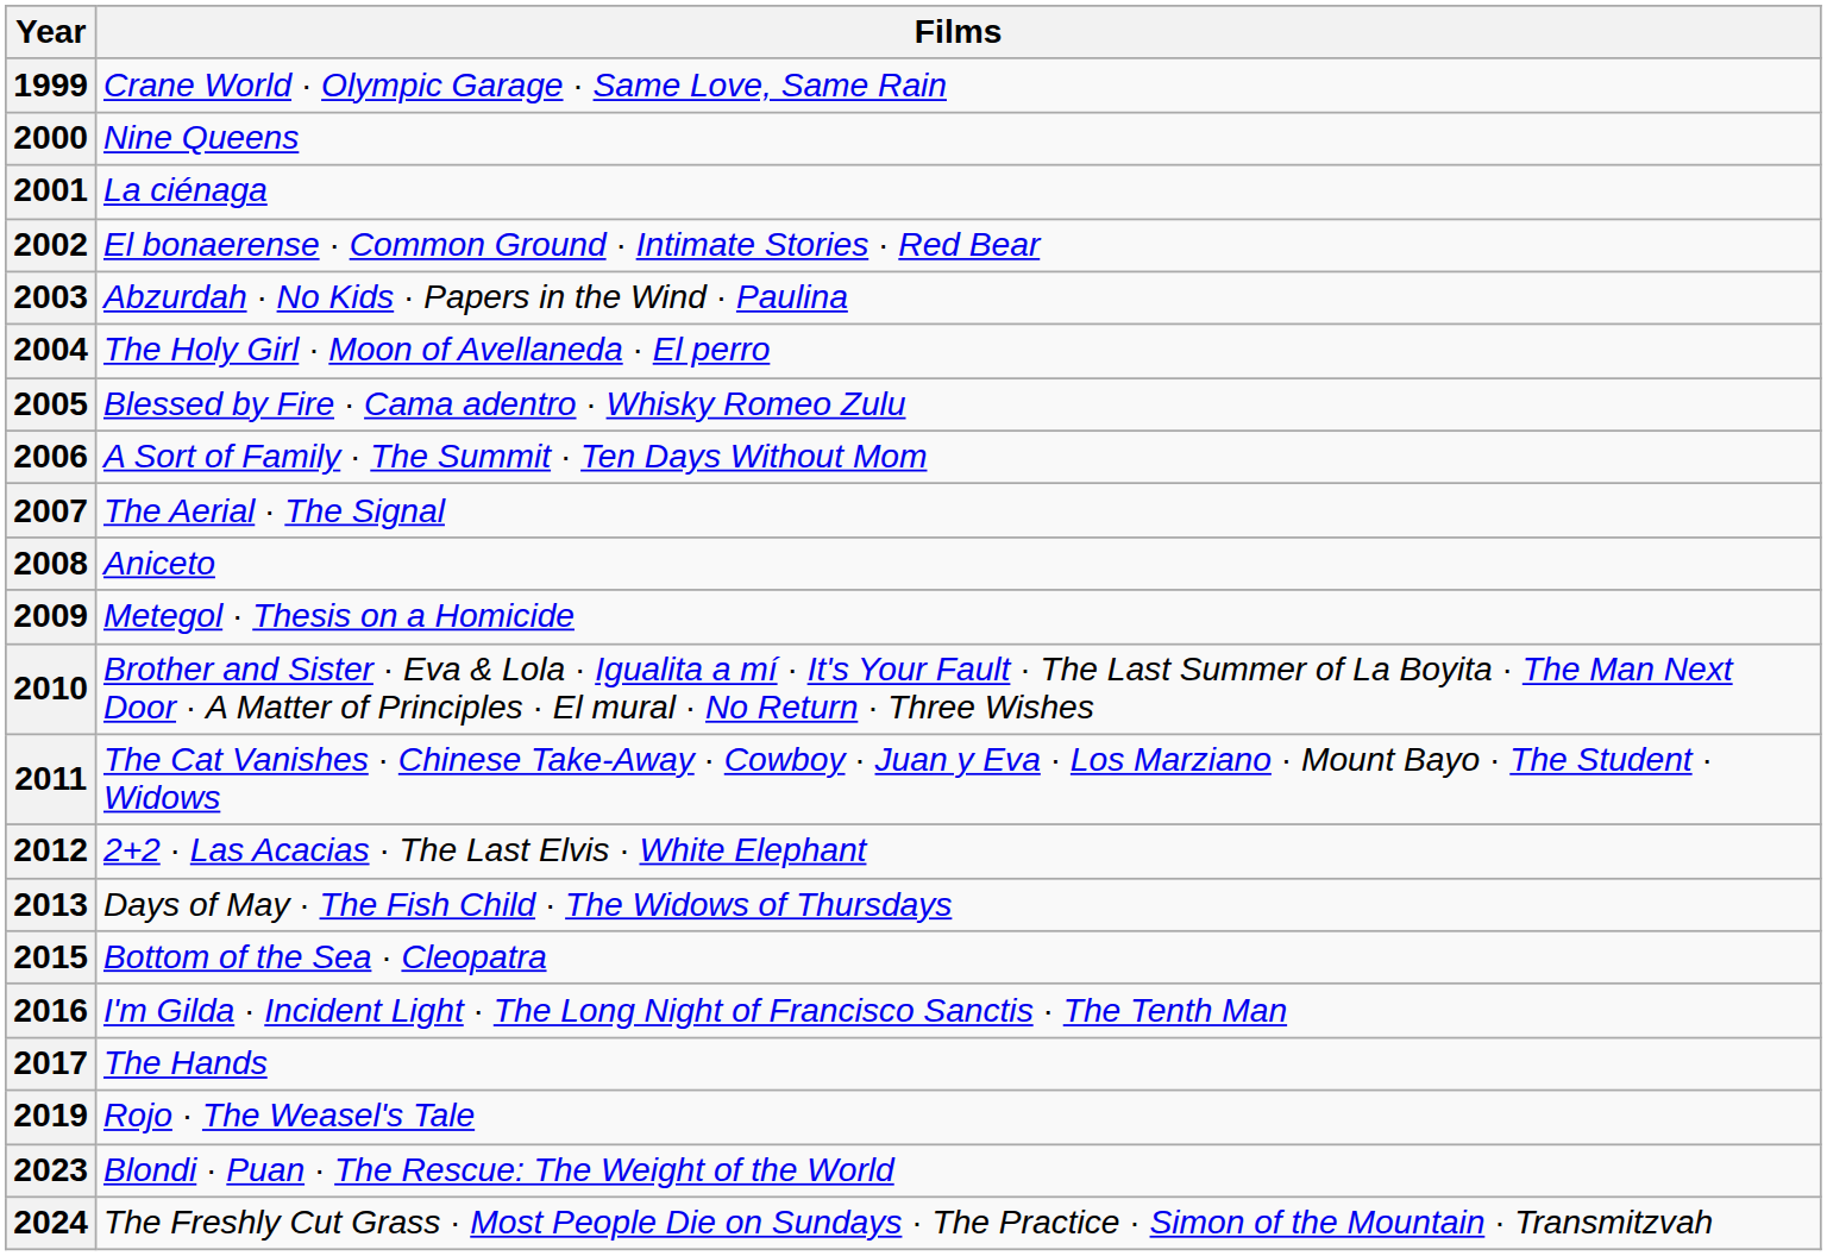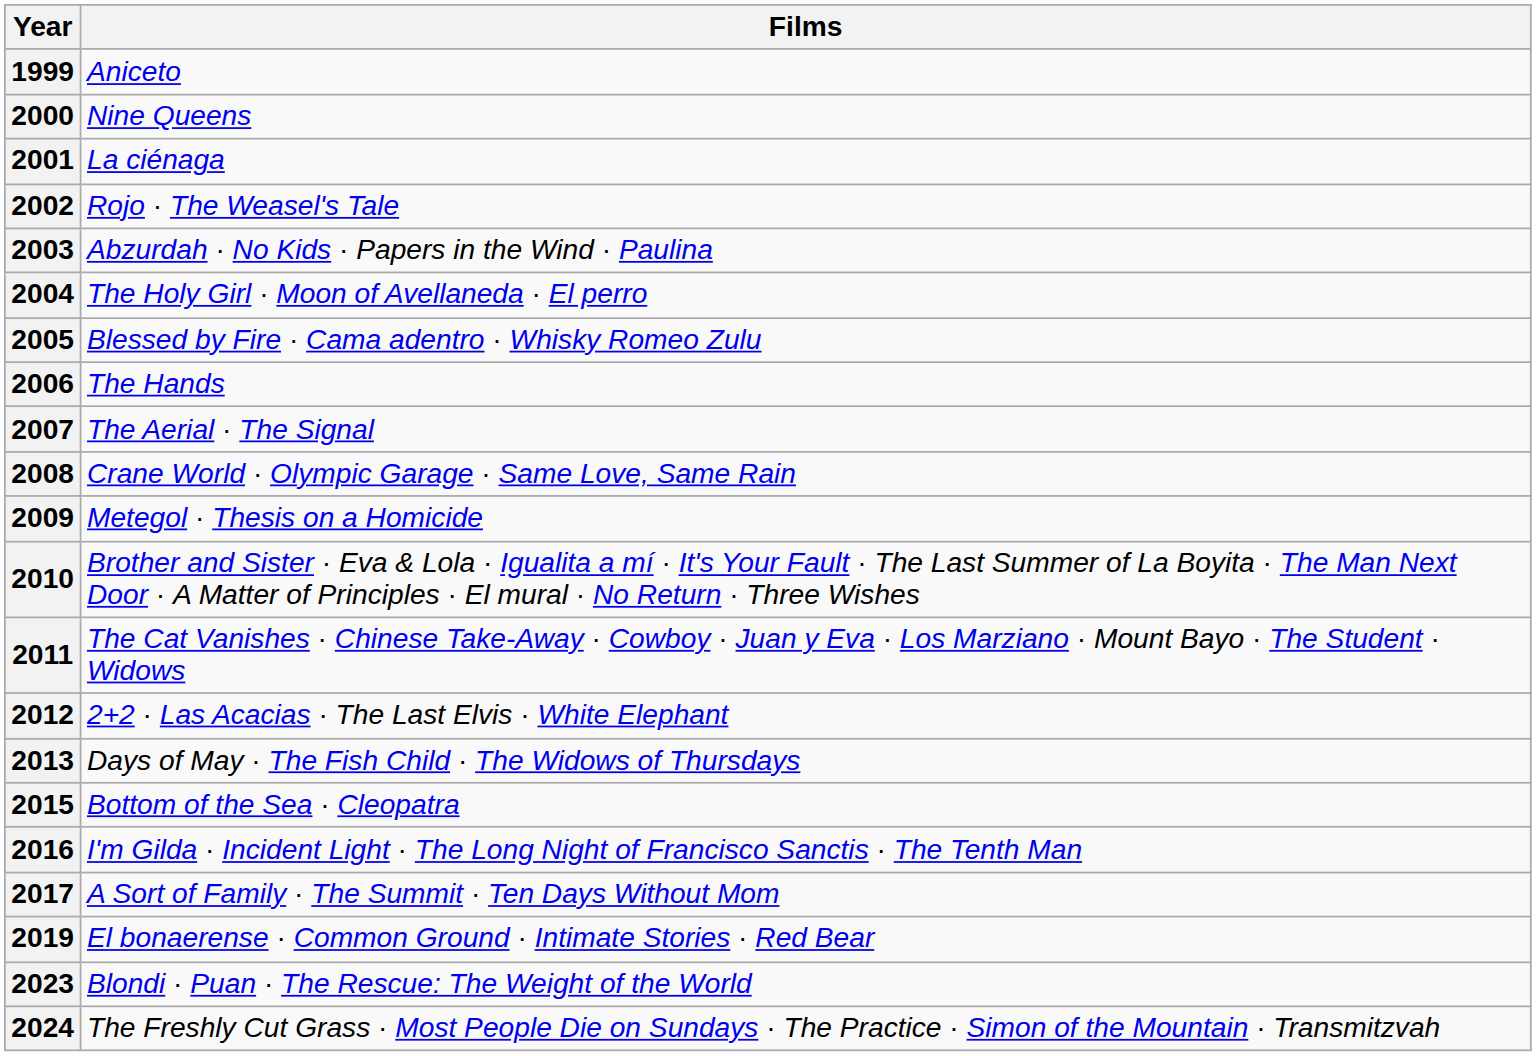 <table class="wikitable">
 <tr>
 <th>Year</th>
 <th>Films</th>
 </tr>
 <tr>
 <th>1999</th>
-<td><em><a href='#'>Crane World</a></em> · <em><a href='#'>Olympic Garage</a></em> · <em><a href='#'>Same Love, Same Rain</a></em></td>
+<td><em><a href='#'>Aniceto</a></em></td>
 </tr>
 <tr>
 <th>2000</th>
 <td><em><a href='#'>Nine Queens</a></em></td>
 </tr>
 <tr>
 <th>2001</th>
 <td><em><a href='#'>La ciénaga</a></em></td>
 </tr>
 <tr>
 <th>2002</th>
-<td><em><a href='#'>El bonaerense</a></em> · <em><a href='#'>Common Ground</a></em> · <em><a href='#'>Intimate Stories</a></em> · <em><a href='#'>Red Bear</a></em></td>
+<td><em><a href='#'>Rojo</a></em> · <em><a href='#'>The Weasel's Tale</a></em></td>
 </tr>
 <tr>
 <th>2003</th>
 <td><em><a href='#'>Abzurdah</a></em> · <em><a href='#'>No Kids</a></em> · <em>Papers in the Wind</em> · <em><a href='#'>Paulina</a></em></td>
 </tr>
 <tr>
 <th>2004</th>
 <td><em><a href='#'>The Holy Girl</a></em> · <em><a href='#'>Moon of Avellaneda</a></em> · <em><a href='#'>El perro</a></em></td>
 </tr>
 <tr>
 <th>2005</th>
 <td><em><a href='#'>Blessed by Fire</a></em> · <em><a href='#'>Cama adentro</a></em> · <em><a href='#'>Whisky Romeo Zulu</a></em></td>
 </tr>
 <tr>
 <th>2006</th>
-<td><em><a href='#'>A Sort of Family</a></em> · <em><a href='#'>The Summit</a></em> · <em><a href='#'>Ten Days Without Mom</a></em></td>
+<td><em><a href='#'>The Hands</a></em></td>
 </tr>
 <tr>
 <th>2007</th>
 <td><em><a href='#'>The Aerial</a></em> · <em><a href='#'>The Signal</a></em></td>
 </tr>
 <tr>
 <th>2008</th>
-<td><em><a href='#'>Aniceto</a></em></td>
+<td><em><a href='#'>Crane World</a></em> · <em><a href='#'>Olympic Garage</a></em> · <em><a href='#'>Same Love, Same Rain</a></em></td>
 </tr>
 <tr>
 <th>2009</th>
 <td><em><a href='#'>Metegol</a></em> · <em><a href='#'>Thesis on a Homicide</a></em></td>
 </tr>
 <tr>
 <th>2010</th>
 <td><em><a href='#'>Brother and Sister</a></em> · <em>Eva & Lola</em> · <em><a href='#'>Igualita a mí</a></em> · <em><a href='#'>It's Your Fault</a></em> · <em>The Last Summer of La Boyita</em> · <em><a href='#'>The Man Next Door</a></em> · <em>A Matter of Principles</em> · <em>El mural</em> · <em><a href='#'>No Return</a></em> · <em>Three Wishes</em></td>
 </tr>
 <tr>
 <th>2011</th>
 <td><em><a href='#'>The Cat Vanishes</a></em> · <em><a href='#'>Chinese Take-Away</a></em> · <em><a href='#'>Cowboy</a></em> · <em><a href='#'>Juan y Eva</a></em> · <em><a href='#'>Los Marziano</a></em> · <em>Mount Bayo</em> · <em><a href='#'>The Student</a></em> · <em><a href='#'>Widows</a></em></td>
 </tr>
 <tr>
 <th>2012</th>
 <td><em><a href='#'>2+2</a></em> · <em><a href='#'>Las Acacias</a></em> · <em>The Last Elvis</em> · <em><a href='#'>White Elephant</a></em></td>
 </tr>
 <tr>
 <th>2013</th>
 <td><em>Days of May</em> · <em><a href='#'>The Fish Child</a></em> · <em><a href='#'>The Widows of Thursdays</a></em></td>
 </tr>
 <tr>
 <th>2015</th>
 <td><em><a href='#'>Bottom of the Sea</a></em> · <em><a href='#'>Cleopatra</a></em></td>
 </tr>
 <tr>
 <th>2016</th>
 <td><em><a href='#'>I'm Gilda</a></em> · <em><a href='#'>Incident Light</a></em> · <em><a href='#'>The Long Night of Francisco Sanctis</a></em> · <em><a href='#'>The Tenth Man</a></em></td>
 </tr>
 <tr>
 <th>2017</th>
-<td><em><a href='#'>The Hands</a></em></td>
+<td><em><a href='#'>A Sort of Family</a></em> · <em><a href='#'>The Summit</a></em> · <em><a href='#'>Ten Days Without Mom</a></em></td>
 </tr>
 <tr>
 <th>2019</th>
-<td><em><a href='#'>Rojo</a></em> · <em><a href='#'>The Weasel's Tale</a></em></td>
+<td><em><a href='#'>El bonaerense</a></em> · <em><a href='#'>Common Ground</a></em> · <em><a href='#'>Intimate Stories</a></em> · <em><a href='#'>Red Bear</a></em></td>
 </tr>
 <tr>
 <th>2023</th>
 <td><em><a href='#'>Blondi</a></em> · <em><a href='#'>Puan</a></em> · <em><a href='#'>The Rescue: The Weight of the World</a></em></td>
 </tr>
 <tr>
 <th>2024</th>
 <td><em>The Freshly Cut Grass</em> · <em><a href='#'>Most People Die on Sundays</a></em> · <em>The Practice</em> · <em><a href='#'>Simon of the Mountain</a></em> · <em>Transmitzvah</em></td>
 </tr>
 </table>
